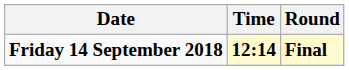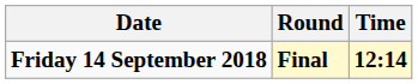 <table class="wikitable">
 <tr>
 <th>Date</th>
+<th>Round</th>
 <th>Time</th>
-<th>Round</th>
 </tr>
 <tr>
 <td><strong>Friday 14 September 2018</strong></td>
+<td style=background:lemonchiffon><strong>Final</strong></td>
 <td style=background:lemonchiffon><strong>12:14</strong></td>
-<td style=background:lemonchiffon><strong>Final</strong></td>
 </tr>
 </table>
